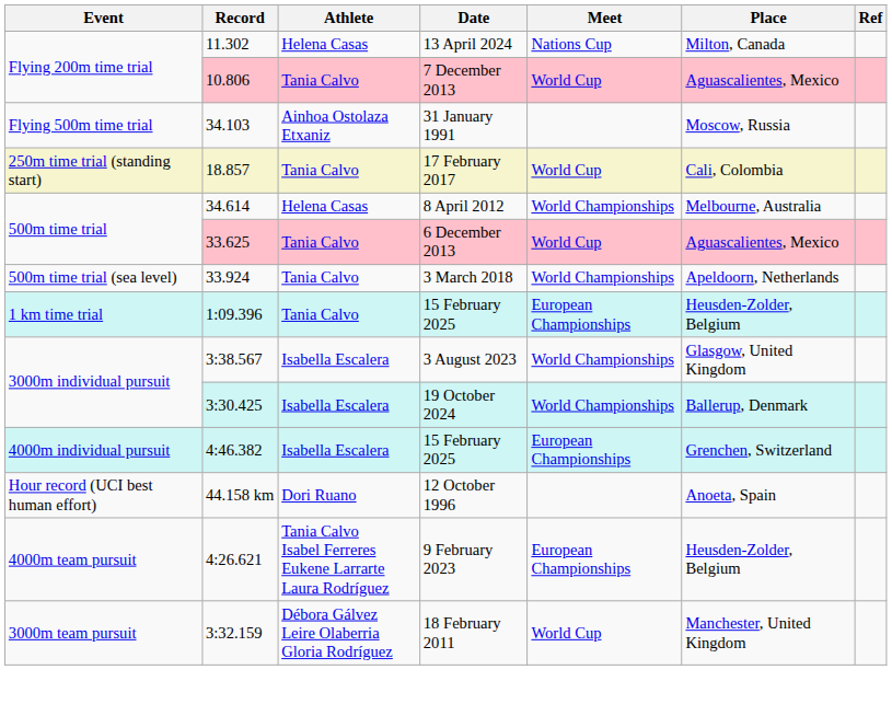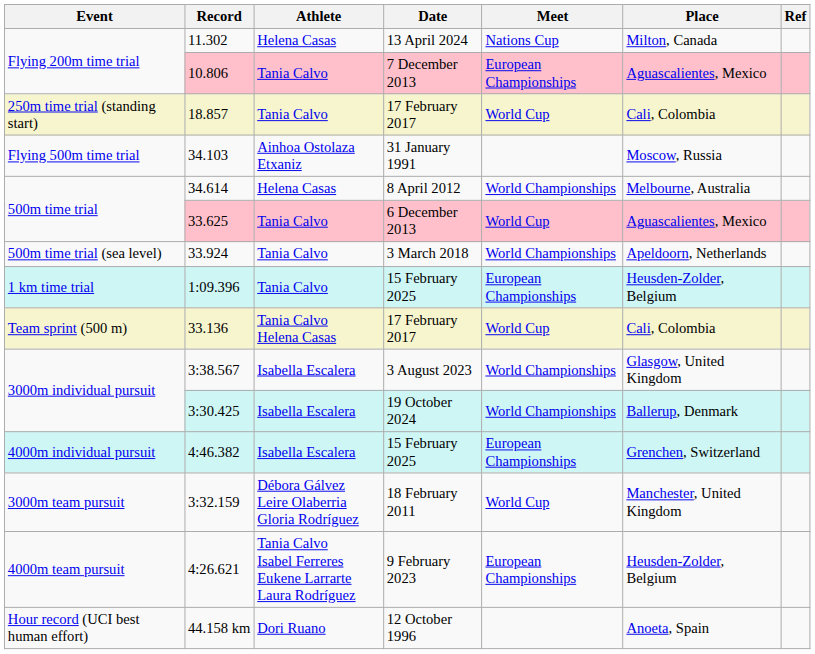 <table class="wikitable" style="font-size:95%; width: 95%;">
 <tr>
 <th>Event</th>
 <th>Record</th>
 <th>Athlete</th>
 <th>Date</th>
 <th>Meet</th>
 <th>Place</th>
 <th>Ref</th>
 </tr>
 <tr>
 <td rowspan=2><a href='#'>Flying 200m time trial</a></td>
 <td>11.302</td>
 <td><a href='#'>Helena Casas</a></td>
 <td>13 April 2024</td>
 <td><a href='#'>Nations Cup</a></td>
 <td><a href='#'>Milton</a>, Canada</td>
 <td></td>
 </tr>
 <tr style="background:pink">
 <td>10.806</td>
 <td><a href='#'>Tania Calvo</a></td>
 <td>7 December 2013</td>
+<td><a href='#'>European Championships</a></td>
+<td><a href='#'>Aguascalientes</a>, Mexico</td>
+<td></td>
+</tr>
+<tr style="background:#f6F5CE;">
+<td><a href='#'>250m time trial</a> (standing start)</td>
+<td>18.857</td>
+<td><a href='#'>Tania Calvo</a></td>
+<td>17 February 2017</td>
 <td><a href='#'>World Cup</a></td>
-<td><a href='#'>Aguascalientes</a>, Mexico</td>
+<td><a href='#'>Cali</a>, Colombia</td>
 <td></td>
 </tr>
 <tr>
 <td><a href='#'>Flying 500m time trial</a></td>
 <td>34.103</td>
 <td><a href='#'>Ainhoa Ostolaza Etxaniz</a></td>
 <td>31 January 1991</td>
 <td></td>
 <td><a href='#'>Moscow</a>, Russia</td>
-<td></td>
-</tr>
-<tr style="background:#f6F5CE;">
-<td><a href='#'>250m time trial</a> (standing start)</td>
-<td>18.857</td>
-<td><a href='#'>Tania Calvo</a></td>
-<td>17 February 2017</td>
-<td><a href='#'>World Cup</a></td>
-<td><a href='#'>Cali</a>, Colombia</td>
 <td></td>
 </tr>
 <tr>
 <td rowspan=2><a href='#'>500m time trial</a></td>
 <td>34.614</td>
 <td><a href='#'>Helena Casas</a></td>
 <td>8 April 2012</td>
 <td><a href='#'>World Championships</a></td>
 <td><a href='#'>Melbourne</a>, Australia</td>
 <td></td>
 </tr>
 <tr style="background:pink">
 <td>33.625</td>
 <td><a href='#'>Tania Calvo</a></td>
 <td>6 December 2013</td>
 <td><a href='#'>World Cup</a></td>
 <td><a href='#'>Aguascalientes</a>, Mexico</td>
 <td></td>
 </tr>
 <tr>
 <td><a href='#'>500m time trial</a> (sea level)</td>
 <td>33.924</td>
 <td><a href='#'>Tania Calvo</a></td>
 <td>3 March 2018</td>
 <td><a href='#'>World Championships</a></td>
 <td><a href='#'>Apeldoorn</a>, Netherlands</td>
 <td></td>
 </tr>
 <tr style="background:#CEF6F5;">
 <td><a href='#'>1 km time trial</a></td>
 <td>1:09.396</td>
 <td><a href='#'>Tania Calvo</a></td>
 <td>15 February 2025</td>
 <td><a href='#'>European Championships</a></td>
 <td><a href='#'>Heusden-Zolder</a>, Belgium</td>
 <td></td>
 </tr>
+<tr style="background:#f6F5CE;">
+<td><a href='#'>Team sprint</a> (500 m)</td>
+<td>33.136</td>
+<td><a href='#'>Tania Calvo</a><br><a href='#'>Helena Casas</a></td>
+<td>17 February 2017</td>
+<td><a href='#'>World Cup</a></td>
+<td><a href='#'>Cali</a>, Colombia</td>
+<td></td>
+</tr>
 <tr>
 <td rowspan=2><a href='#'>3000m individual pursuit</a></td>
 <td>3:38.567</td>
 <td><a href='#'>Isabella Escalera</a></td>
 <td>3 August 2023</td>
 <td><a href='#'>World Championships</a></td>
 <td><a href='#'>Glasgow</a>, United Kingdom</td>
 <td></td>
 </tr>
 <tr style="background:#CEF6F5">
 <td>3:30.425</td>
 <td><a href='#'>Isabella Escalera</a></td>
 <td>19 October 2024</td>
 <td><a href='#'>World Championships</a></td>
 <td><a href='#'>Ballerup</a>, Denmark</td>
 <td></td>
 </tr>
 <tr style="background:#CEF6F5;">
 <td><a href='#'>4000m individual pursuit</a></td>
 <td>4:46.382</td>
 <td><a href='#'>Isabella Escalera</a></td>
 <td>15 February 2025</td>
 <td><a href='#'>European Championships</a></td>
 <td><a href='#'>Grenchen</a>, Switzerland</td>
 <td></td>
 </tr>
 <tr>
-<td><a href='#'>Hour record</a> (UCI best human effort)</td>
-<td>44.158 km</td>
-<td><a href='#'>Dori Ruano</a></td>
-<td>12 October 1996</td>
-<td></td>
-<td><a href='#'>Anoeta</a>, Spain</td>
+<td><a href='#'>3000m team pursuit</a></td>
+<td>3:32.159</td>
+<td><a href='#'>Débora Gálvez</a><br><a href='#'>Leire Olaberria</a><br><a href='#'>Gloria Rodríguez</a></td>
+<td>18 February 2011</td>
+<td><a href='#'>World Cup</a></td>
+<td><a href='#'>Manchester</a>, United Kingdom</td>
 <td></td>
 </tr>
 <tr>
 <td><a href='#'>4000m team pursuit</a></td>
 <td>4:26.621</td>
 <td><a href='#'>Tania Calvo</a><br><a href='#'>Isabel Ferreres</a><br><a href='#'>Eukene Larrarte</a><br><a href='#'>Laura Rodríguez</a></td>
 <td>9 February 2023</td>
 <td><a href='#'>European Championships</a></td>
 <td><a href='#'>Heusden-Zolder</a>, Belgium</td>
 <td></td>
 </tr>
 <tr>
-<td><a href='#'>3000m team pursuit</a></td>
-<td>3:32.159</td>
-<td><a href='#'>Débora Gálvez</a><br><a href='#'>Leire Olaberria</a><br><a href='#'>Gloria Rodríguez</a></td>
-<td>18 February 2011</td>
-<td><a href='#'>World Cup</a></td>
-<td><a href='#'>Manchester</a>, United Kingdom</td>
+<td><a href='#'>Hour record</a> (UCI best human effort)</td>
+<td>44.158 km</td>
+<td><a href='#'>Dori Ruano</a></td>
+<td>12 October 1996</td>
+<td></td>
+<td><a href='#'>Anoeta</a>, Spain</td>
 <td></td>
 </tr>
 </table>
